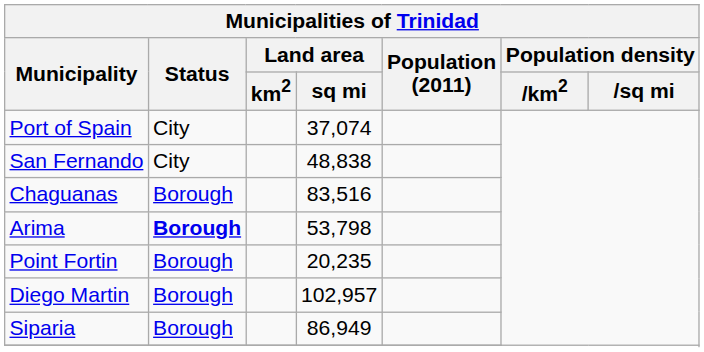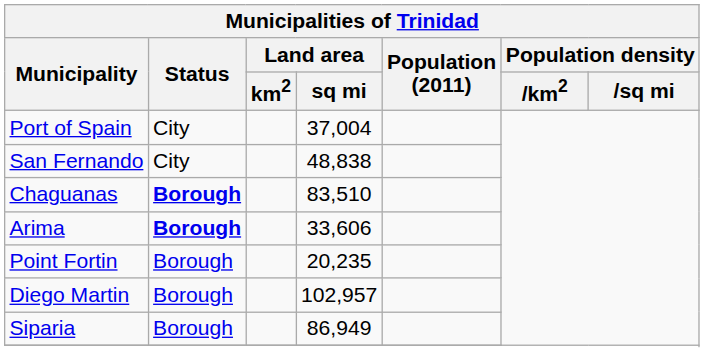 <table class="wikitable sortable">
 <tr>
 <th colspan=7>Municipalities of <a href='#'>Trinidad</a></th>
 </tr>
 <tr>
 <th rowspan="2">Municipality</th>
 <th rowspan="2">Status</th>
 <th colspan="2">Land area</th>
 <th rowspan="2">Population<br>(2011)</th>
 <th colspan="2">Population density</th>
 </tr>
 <tr>
 <th>km<sup>2</sup></th>
 <th>sq mi</th>
 <th>/km<sup>2</sup></th>
 <th>/sq mi</th>
 </tr>
 <tr>
 <td><a href='#'>Port of Spain</a></td>
 <td>City</td>
 <td></td>
-<td style="text-align:center;">37,074</td>
+<td style="text-align:center;">37,004</td>
 <td></td>
 </tr>
 <tr>
 <td><a href='#'>San Fernando</a></td>
 <td>City</td>
 <td></td>
 <td style="text-align:center;">48,838</td>
 <td></td>
 </tr>
 <tr>
 <td><a href='#'>Chaguanas</a></td>
-<td><a href='#'>Borough</a></td>
+<td><strong><a href='#'>Borough</a></strong></td>
 <td></td>
-<td style="text-align:center;">83,516</td>
+<td style="text-align:center;">83,510</td>
 <td></td>
 </tr>
 <tr>
 <td><a href='#'>Arima</a></td>
 <td><strong><a href='#'>Borough</a></strong></td>
 <td></td>
-<td style="text-align:center;">53,798</td>
+<td style="text-align:center;">33,606</td>
 <td></td>
 </tr>
 <tr>
 <td><a href='#'>Point Fortin</a></td>
 <td><a href='#'>Borough</a></td>
 <td></td>
 <td style="text-align:center;">20,235</td>
 <td></td>
 </tr>
 <tr>
 <td><a href='#'>Diego Martin</a></td>
 <td><a href='#'>Borough</a></td>
 <td></td>
 <td style="text-align:center;">102,957</td>
 <td></td>
 </tr>
 <tr>
 <td><a href='#'>Siparia</a></td>
 <td><a href='#'>Borough</a></td>
 <td></td>
 <td style="text-align:center;">86,949</td>
 <td></td>
 </tr>
 <tr>
 </tr>
 </table>
